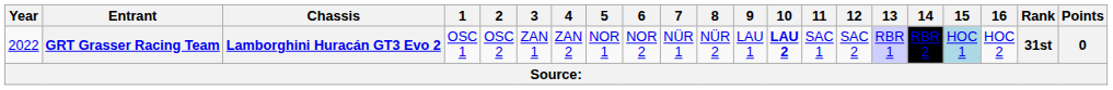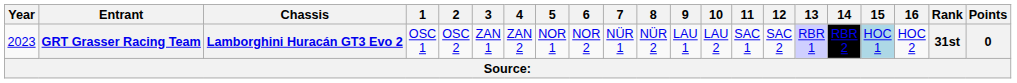 <table class="wikitable" style="text-align:center; font-size:85%">
 <tr>
 <th>Year</th>
 <th>Entrant</th>
 <th>Chassis</th>
 <th>1</th>
 <th>2</th>
 <th>3</th>
 <th>4</th>
 <th>5</th>
 <th>6</th>
 <th>7</th>
 <th>8</th>
 <th>9</th>
 <th>10</th>
 <th>11</th>
 <th>12</th>
 <th>13</th>
 <th>14</th>
 <th>15</th>
 <th>16</th>
 <th>Rank</th>
 <th>Points</th>
 </tr>
 <tr>
-<td><a href='#'>2022</a></td>
+<td><a href='#'>2023</a></td>
 <th nowrap><a href='#'>GRT Grasser Racing Team</a></th>
 <th nowrap><a href='#'>Lamborghini Huracán GT3 Evo 2</a></th>
 <td><a href='#'>OSC<br>1</a></td>
 <td><a href='#'>OSC<br>2</a></td>
 <td><a href='#'>ZAN<br>1</a></td>
 <td><a href='#'>ZAN<br>2</a></td>
 <td><a href='#'>NOR<br>1</a></td>
 <td><a href='#'>NOR<br>2</a></td>
 <td><a href='#'>NÜR<br>1</a></td>
 <td><a href='#'>NÜR<br>2</a></td>
 <td><a href='#'>LAU<br>1</a></td>
-<td><strong><a href='#'>LAU<br>2</a></strong></td>
+<td><a href='#'>LAU<br>2</a></td>
 <td><a href='#'>SAC<br>1</a></td>
 <td><a href='#'>SAC<br>2</a></td>
 <td style="background:#CFCFFF;"><a href='#'>RBR<br>1</a><br></td>
 <td style="background:#000000;color:white"><a href='#'><span>RBR<br>2</span></a><br></td>
 <td style="background: lightblue;"><a href='#'>HOC<br>1</a></td>
 <td><a href='#'>HOC<br>2</a></td>
 <th>31st</th>
 <th>0</th>
 </tr>
 <tr>
 <th colspan="21">Source:</th>
 </tr>
 </table>
